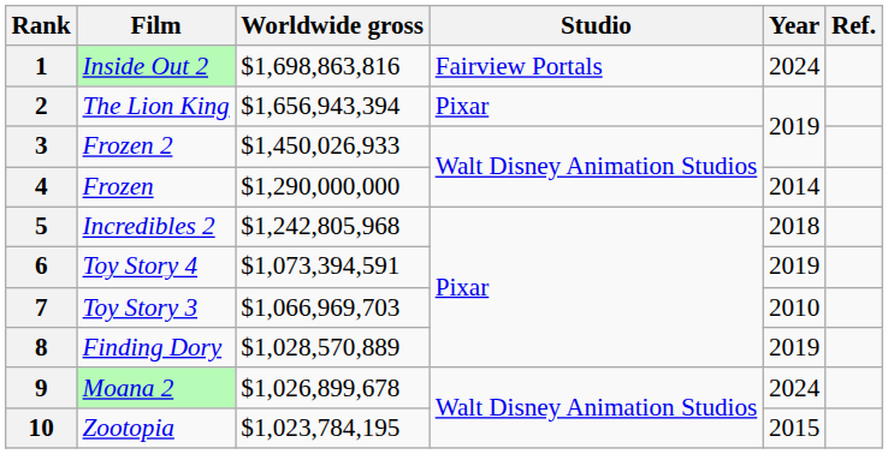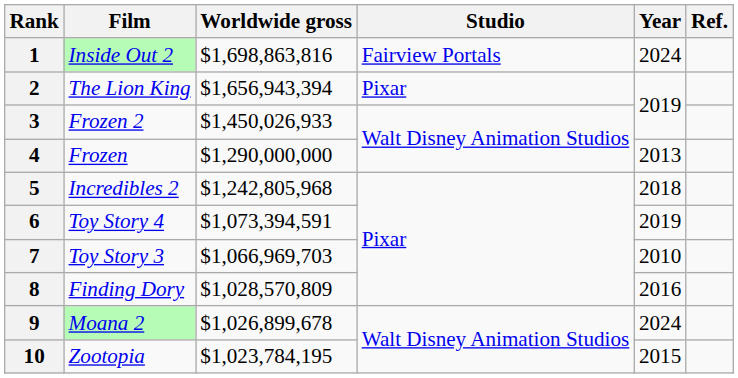 <table class="wikitable sortable">
 <tr>
 <th>Rank</th>
 <th>Film</th>
 <th>Worldwide gross</th>
 <th>Studio</th>
 <th>Year</th>
 <th>Ref.</th>
 </tr>
 <tr>
 <th>1</th>
 <td style="background:#b6fcb6;"><em><a href='#'>Inside Out 2</a></em> </td>
 <td>$1,698,863,816</td>
 <td><a href='#'>Fairview Portals</a></td>
 <td>2024</td>
 <td></td>
 </tr>
 <tr>
 <th>2</th>
 <td><em><a href='#'>The Lion King</a></em></td>
 <td>$1,656,943,394</td>
 <td><a href='#'>Pixar</a></td>
 <td rowspan="2" scope="row" !>2019</td>
 <td></td>
 </tr>
 <tr>
 <th>3</th>
 <td><em><a href='#'>Frozen 2</a></em></td>
 <td>$1,450,026,933</td>
 <td rowspan="2" scope="row" !><a href='#'>Walt Disney Animation Studios</a></td>
 <td></td>
 </tr>
 <tr>
 <th>4</th>
 <td><em><a href='#'>Frozen</a></em></td>
 <td>$1,290,000,000</td>
-<td>2014</td>
+<td>2013</td>
 <td></td>
 </tr>
 <tr>
 <th>5</th>
 <td><em><a href='#'>Incredibles 2</a></em></td>
 <td>$1,242,805,968</td>
 <td rowspan="4" scope="row" !><a href='#'>Pixar</a></td>
 <td>2018</td>
 <td></td>
 </tr>
 <tr>
 <th>6</th>
 <td><em><a href='#'>Toy Story 4</a></em></td>
 <td>$1,073,394,591</td>
 <td>2019</td>
 <td></td>
 </tr>
 <tr>
 <th>7</th>
 <td><em><a href='#'>Toy Story 3</a></em></td>
 <td>$1,066,969,703</td>
 <td>2010</td>
 <td></td>
 </tr>
 <tr>
 <th>8</th>
 <td><em><a href='#'>Finding Dory</a></em></td>
-<td>$1,028,570,889</td>
-<td scope="row" !>2019</td>
+<td>$1,028,570,809</td>
+<td scope="row" !>2016</td>
 <td></td>
 </tr>
 <tr>
 <th>9</th>
 <td style="background:#b6fcb6;"><em><a href='#'>Moana 2</a></em> </td>
 <td>$1,026,899,678</td>
 <td rowspan="2" scope="row" !><a href='#'>Walt Disney Animation Studios</a></td>
 <td>2024</td>
 <td></td>
 </tr>
 <tr>
 <th>10</th>
 <td><em><a href='#'>Zootopia</a></em></td>
 <td>$1,023,784,195</td>
 <td>2015</td>
 <td></td>
 </tr>
 </table>
